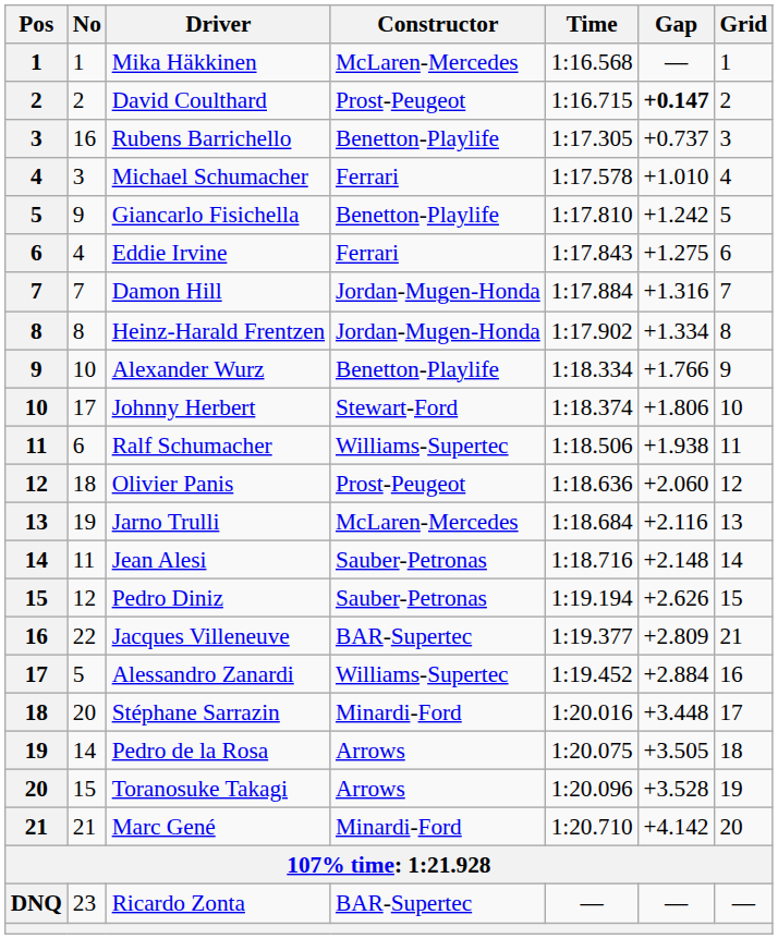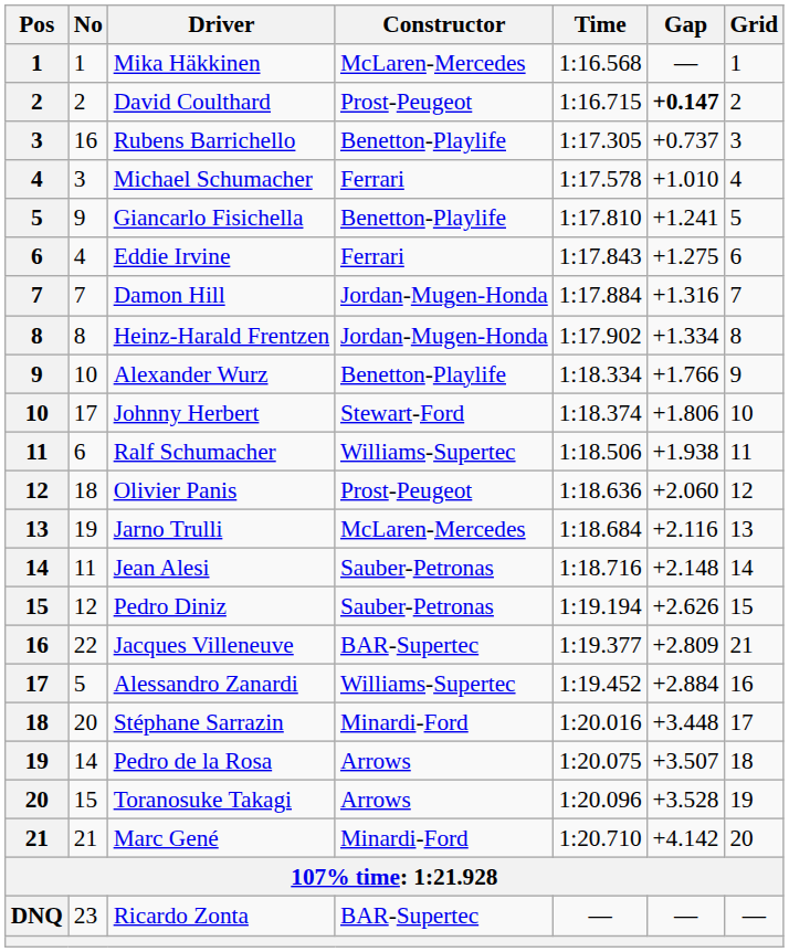 <table class="wikitable sortable" style="font-size: 95%;">
 <tr>
 <th>Pos</th>
 <th>No</th>
 <th>Driver</th>
 <th>Constructor</th>
 <th>Time</th>
 <th>Gap</th>
 <th>Grid</th>
 </tr>
 <tr>
 <th>1</th>
 <td>1</td>
 <td> <a href='#'>Mika Häkkinen</a></td>
 <td><a href='#'>McLaren</a>-<a href='#'>Mercedes</a></td>
 <td>1:16.568</td>
 <td align="center">—</td>
 <td>1</td>
 </tr>
 <tr>
 <th>2</th>
 <td>2</td>
 <td> <a href='#'>David Coulthard</a></td>
 <td><a href='#'>Prost</a>-<a href='#'>Peugeot</a></td>
 <td>1:16.715</td>
 <td><strong>+0.147</strong></td>
 <td>2</td>
 </tr>
 <tr>
 <th>3</th>
 <td>16</td>
 <td> <a href='#'>Rubens Barrichello</a></td>
 <td><a href='#'>Benetton</a>-<a href='#'>Playlife</a></td>
 <td>1:17.305</td>
 <td>+0.737</td>
 <td>3</td>
 </tr>
 <tr>
 <th>4</th>
 <td>3</td>
 <td> <a href='#'>Michael Schumacher</a></td>
 <td><a href='#'>Ferrari</a></td>
 <td>1:17.578</td>
 <td>+1.010</td>
 <td>4</td>
 </tr>
 <tr>
 <th>5</th>
 <td>9</td>
 <td> <a href='#'>Giancarlo Fisichella</a></td>
 <td><a href='#'>Benetton</a>-<a href='#'>Playlife</a></td>
 <td>1:17.810</td>
-<td>+1.242</td>
+<td>+1.241</td>
 <td>5</td>
 </tr>
 <tr>
 <th>6</th>
 <td>4</td>
 <td> <a href='#'>Eddie Irvine</a></td>
 <td><a href='#'>Ferrari</a></td>
 <td>1:17.843</td>
 <td>+1.275</td>
 <td>6</td>
 </tr>
 <tr>
 <th>7</th>
 <td>7</td>
 <td> <a href='#'>Damon Hill</a></td>
 <td><a href='#'>Jordan</a>-<a href='#'>Mugen-Honda</a></td>
 <td>1:17.884</td>
 <td>+1.316</td>
 <td>7</td>
 </tr>
 <tr>
 <th>8</th>
 <td>8</td>
 <td> <a href='#'>Heinz-Harald Frentzen</a></td>
 <td><a href='#'>Jordan</a>-<a href='#'>Mugen-Honda</a></td>
 <td>1:17.902</td>
 <td>+1.334</td>
 <td>8</td>
 </tr>
 <tr>
 <th>9</th>
 <td>10</td>
 <td> <a href='#'>Alexander Wurz</a></td>
 <td><a href='#'>Benetton</a>-<a href='#'>Playlife</a></td>
 <td>1:18.334</td>
 <td>+1.766</td>
 <td>9</td>
 </tr>
 <tr>
 <th>10</th>
 <td>17</td>
 <td> <a href='#'>Johnny Herbert</a></td>
 <td><a href='#'>Stewart</a>-<a href='#'>Ford</a></td>
 <td>1:18.374</td>
 <td>+1.806</td>
 <td>10</td>
 </tr>
 <tr>
 <th>11</th>
 <td>6</td>
 <td> <a href='#'>Ralf Schumacher</a></td>
 <td><a href='#'>Williams</a>-<a href='#'>Supertec</a></td>
 <td>1:18.506</td>
 <td>+1.938</td>
 <td>11</td>
 </tr>
 <tr>
 <th>12</th>
 <td>18</td>
 <td> <a href='#'>Olivier Panis</a></td>
 <td><a href='#'>Prost</a>-<a href='#'>Peugeot</a></td>
 <td>1:18.636</td>
 <td>+2.060</td>
 <td>12</td>
 </tr>
 <tr>
 <th>13</th>
 <td>19</td>
 <td> <a href='#'>Jarno Trulli</a></td>
 <td><a href='#'>McLaren</a>-<a href='#'>Mercedes</a></td>
 <td>1:18.684</td>
 <td>+2.116</td>
 <td>13</td>
 </tr>
 <tr>
 <th>14</th>
 <td>11</td>
 <td> <a href='#'>Jean Alesi</a></td>
 <td><a href='#'>Sauber</a>-<a href='#'>Petronas</a></td>
 <td>1:18.716</td>
 <td>+2.148</td>
 <td>14</td>
 </tr>
 <tr>
 <th>15</th>
 <td>12</td>
 <td> <a href='#'>Pedro Diniz</a></td>
 <td><a href='#'>Sauber</a>-<a href='#'>Petronas</a></td>
 <td>1:19.194</td>
 <td>+2.626</td>
 <td>15</td>
 </tr>
 <tr>
 <th>16</th>
 <td>22</td>
 <td> <a href='#'>Jacques Villeneuve</a></td>
 <td><a href='#'>BAR</a>-<a href='#'>Supertec</a></td>
 <td>1:19.377</td>
 <td>+2.809</td>
 <td>21</td>
 </tr>
 <tr>
 <th>17</th>
 <td>5</td>
 <td> <a href='#'>Alessandro Zanardi</a></td>
 <td><a href='#'>Williams</a>-<a href='#'>Supertec</a></td>
 <td>1:19.452</td>
 <td>+2.884</td>
 <td>16</td>
 </tr>
 <tr>
 <th>18</th>
 <td>20</td>
 <td> <a href='#'>Stéphane Sarrazin</a></td>
 <td><a href='#'>Minardi</a>-<a href='#'>Ford</a></td>
 <td>1:20.016</td>
 <td>+3.448</td>
 <td>17</td>
 </tr>
 <tr>
 <th>19</th>
 <td>14</td>
 <td> <a href='#'>Pedro de la Rosa</a></td>
 <td><a href='#'>Arrows</a></td>
 <td>1:20.075</td>
-<td>+3.505</td>
+<td>+3.507</td>
 <td>18</td>
 </tr>
 <tr>
 <th>20</th>
 <td>15</td>
 <td> <a href='#'>Toranosuke Takagi</a></td>
 <td><a href='#'>Arrows</a></td>
 <td>1:20.096</td>
 <td>+3.528</td>
 <td>19</td>
 </tr>
 <tr>
 <th>21</th>
 <td>21</td>
 <td> <a href='#'>Marc Gené</a></td>
 <td><a href='#'>Minardi</a>-<a href='#'>Ford</a></td>
 <td>1:20.710</td>
 <td>+4.142</td>
 <td>20</td>
 </tr>
 <tr>
 <th colspan="7"><a href='#'>107% time</a>: 1:21.928</th>
 </tr>
 <tr>
 <th>DNQ</th>
 <td>23</td>
 <td> <a href='#'>Ricardo Zonta</a></td>
 <td><a href='#'>BAR</a>-<a href='#'>Supertec</a></td>
 <td align="center">—</td>
 <td align="center">—</td>
 <td align="center">—</td>
 </tr>
 <tr>
 <th colspan="8"></th>
 </tr>
 </table>
